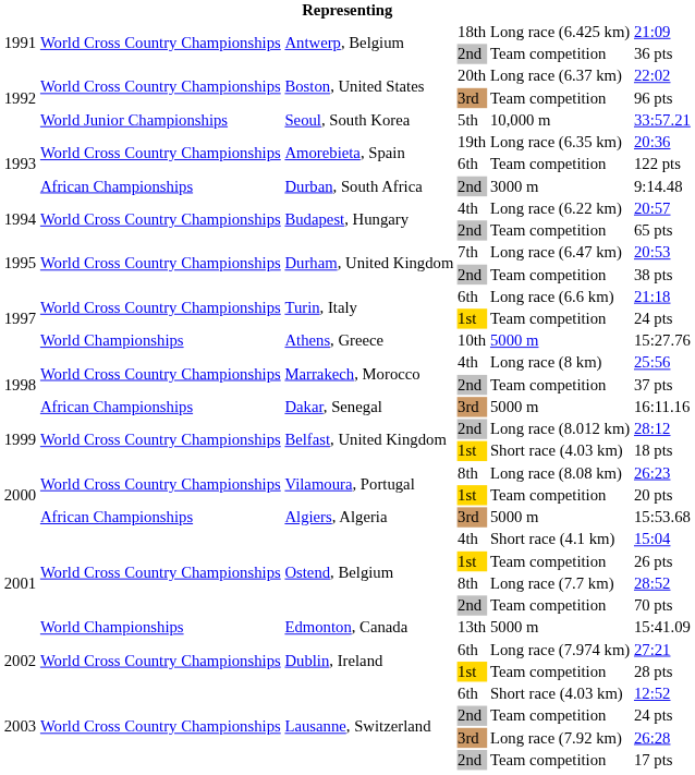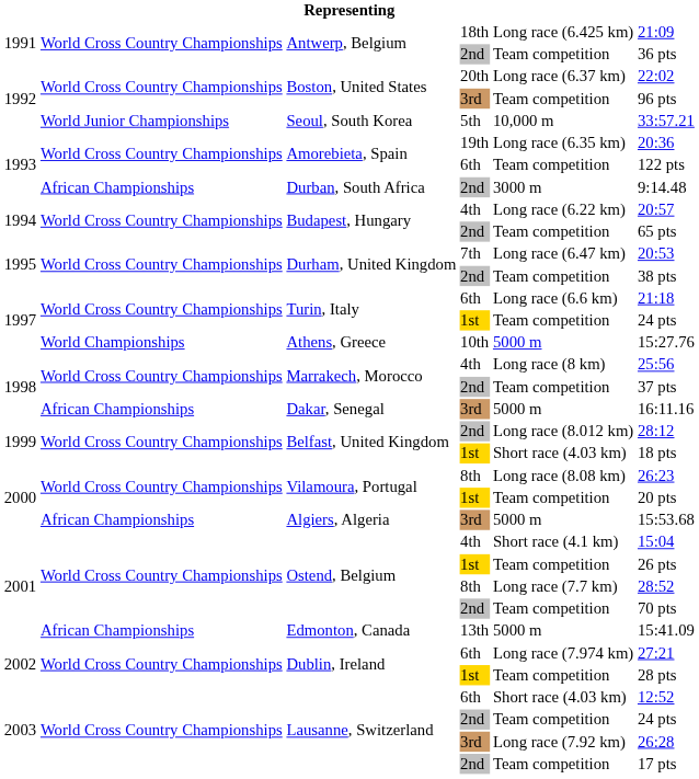 <table>
 <tr>
 <th colspan="6">Representing </th>
 </tr>
 <tr>
 <td rowspan=2>1991</td>
 <td rowspan=2><a href='#'>World Cross Country Championships</a></td>
 <td rowspan=2><a href='#'>Antwerp</a>, Belgium</td>
 <td>18th</td>
 <td>Long race (6.425 km)</td>
 <td><a href='#'>21:09</a></td>
 </tr>
 <tr>
 <td bgcolor="silver">2nd</td>
 <td>Team competition</td>
 <td>36 pts</td>
 </tr>
 <tr>
 <td rowspan=3>1992</td>
 <td rowspan=2><a href='#'>World Cross Country Championships</a></td>
 <td rowspan=2><a href='#'>Boston</a>, United States</td>
 <td>20th</td>
 <td>Long race (6.37 km)</td>
 <td><a href='#'>22:02</a></td>
 </tr>
 <tr>
 <td bgcolor="cc9966">3rd</td>
 <td>Team competition</td>
 <td>96 pts</td>
 </tr>
 <tr>
 <td><a href='#'>World Junior Championships</a></td>
 <td><a href='#'>Seoul</a>, South Korea</td>
 <td>5th</td>
 <td>10,000 m</td>
 <td><a href='#'>33:57.21</a></td>
 </tr>
 <tr>
 <td rowspan=3>1993</td>
 <td rowspan=2><a href='#'>World Cross Country Championships</a></td>
 <td rowspan=2><a href='#'>Amorebieta</a>, Spain</td>
 <td>19th</td>
 <td>Long race (6.35 km)</td>
 <td><a href='#'>20:36</a></td>
 </tr>
 <tr>
 <td>6th</td>
 <td>Team competition</td>
 <td>122 pts</td>
 </tr>
 <tr>
 <td><a href='#'>African Championships</a></td>
 <td><a href='#'>Durban</a>, South Africa</td>
 <td bgcolor="silver">2nd</td>
 <td>3000 m</td>
 <td>9:14.48</td>
 </tr>
 <tr>
 <td rowspan=2>1994</td>
 <td rowspan=2><a href='#'>World Cross Country Championships</a></td>
 <td rowspan=2><a href='#'>Budapest</a>, Hungary</td>
 <td>4th</td>
 <td>Long race (6.22 km)</td>
 <td><a href='#'>20:57</a></td>
 </tr>
 <tr>
 <td bgcolor="silver">2nd</td>
 <td>Team competition</td>
 <td>65 pts</td>
 </tr>
 <tr>
 <td rowspan=2>1995</td>
 <td rowspan=2><a href='#'>World Cross Country Championships</a></td>
 <td rowspan=2><a href='#'>Durham</a>, United Kingdom</td>
 <td>7th</td>
 <td>Long race (6.47 km)</td>
 <td><a href='#'>20:53</a></td>
 </tr>
 <tr>
 <td bgcolor="silver">2nd</td>
 <td>Team competition</td>
 <td>38 pts</td>
 </tr>
 <tr>
 <td rowspan=3>1997</td>
 <td rowspan=2><a href='#'>World Cross Country Championships</a></td>
 <td rowspan=2><a href='#'>Turin</a>, Italy</td>
 <td>6th</td>
 <td>Long race (6.6 km)</td>
 <td><a href='#'>21:18</a></td>
 </tr>
 <tr>
 <td bgcolor="gold">1st</td>
 <td>Team competition</td>
 <td>24 pts</td>
 </tr>
 <tr>
 <td><a href='#'>World Championships</a></td>
 <td><a href='#'>Athens</a>, Greece</td>
 <td>10th</td>
 <td><a href='#'>5000 m</a></td>
 <td>15:27.76</td>
 </tr>
 <tr>
 <td rowspan=3>1998</td>
 <td rowspan=2><a href='#'>World Cross Country Championships</a></td>
 <td rowspan=2><a href='#'>Marrakech</a>, Morocco</td>
 <td>4th</td>
 <td>Long race (8 km)</td>
 <td><a href='#'>25:56</a></td>
 </tr>
 <tr>
 <td bgcolor="silver">2nd</td>
 <td>Team competition</td>
 <td>37 pts</td>
 </tr>
 <tr>
 <td><a href='#'>African Championships</a></td>
 <td><a href='#'>Dakar</a>, Senegal</td>
 <td bgcolor="cc9966">3rd</td>
 <td>5000 m</td>
 <td>16:11.16</td>
 </tr>
 <tr>
 <td rowspan=2>1999</td>
 <td rowspan=2><a href='#'>World Cross Country Championships</a></td>
 <td rowspan=2><a href='#'>Belfast</a>, United Kingdom</td>
 <td bgcolor="silver">2nd</td>
 <td>Long race (8.012 km)</td>
 <td><a href='#'>28:12</a></td>
 </tr>
 <tr>
 <td bgcolor="gold">1st</td>
 <td>Short race (4.03 km)</td>
 <td>18 pts</td>
 </tr>
 <tr>
 <td rowspan=3>2000</td>
 <td rowspan=2><a href='#'>World Cross Country Championships</a></td>
 <td rowspan=2><a href='#'>Vilamoura</a>, Portugal</td>
 <td>8th</td>
 <td>Long race (8.08 km)</td>
 <td><a href='#'>26:23</a></td>
 </tr>
 <tr>
 <td bgcolor="gold">1st</td>
 <td>Team competition</td>
 <td>20 pts</td>
 </tr>
 <tr>
 <td><a href='#'>African Championships</a></td>
 <td><a href='#'>Algiers</a>, Algeria</td>
 <td bgcolor="cc9966">3rd</td>
 <td>5000 m</td>
 <td>15:53.68</td>
 </tr>
 <tr>
 <td rowspan=5>2001</td>
 <td rowspan=4><a href='#'>World Cross Country Championships</a></td>
 <td rowspan=4><a href='#'>Ostend</a>, Belgium</td>
 <td>4th</td>
 <td>Short race (4.1 km)</td>
 <td><a href='#'>15:04</a></td>
 </tr>
 <tr>
 <td bgcolor="gold">1st</td>
 <td>Team competition</td>
 <td>26 pts</td>
 </tr>
 <tr>
 <td>8th</td>
 <td>Long race (7.7 km)</td>
 <td><a href='#'>28:52</a></td>
 </tr>
 <tr>
 <td bgcolor="silver">2nd</td>
 <td>Team competition</td>
 <td>70 pts</td>
 </tr>
 <tr>
-<td><a href='#'>World Championships</a></td>
+<td><a href='#'>African Championships</a></td>
 <td><a href='#'>Edmonton</a>, Canada</td>
 <td>13th</td>
 <td>5000 m</td>
 <td>15:41.09</td>
 </tr>
 <tr>
 <td rowspan=2>2002</td>
 <td rowspan=2><a href='#'>World Cross Country Championships</a></td>
 <td rowspan=2><a href='#'>Dublin</a>, Ireland</td>
 <td>6th</td>
 <td>Long race (7.974 km)</td>
 <td><a href='#'>27:21</a></td>
 </tr>
 <tr>
 <td bgcolor="gold">1st</td>
 <td>Team competition</td>
 <td>28 pts</td>
 </tr>
 <tr>
 <td rowspan=4>2003</td>
 <td rowspan=4><a href='#'>World Cross Country Championships</a></td>
 <td rowspan=4><a href='#'>Lausanne</a>, Switzerland</td>
 <td>6th</td>
 <td>Short race (4.03 km)</td>
 <td><a href='#'>12:52</a></td>
 </tr>
 <tr>
 <td bgcolor="silver">2nd</td>
 <td>Team competition</td>
 <td>24 pts</td>
 </tr>
 <tr>
 <td bgcolor="cc9966">3rd</td>
 <td>Long race (7.92 km)</td>
 <td><a href='#'>26:28</a></td>
 </tr>
 <tr>
 <td bgcolor="silver">2nd</td>
 <td>Team competition</td>
 <td>17 pts</td>
 </tr>
 </table>
